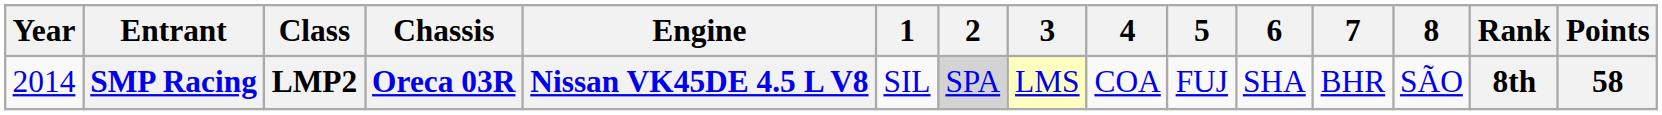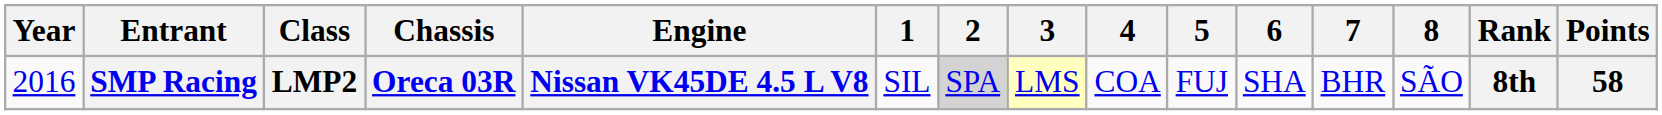 <table class="wikitable" style="text-align:center; font-size:85%">
 <tr>
 <th>Year</th>
 <th>Entrant</th>
 <th>Class</th>
 <th>Chassis</th>
 <th>Engine</th>
 <th>1</th>
 <th>2</th>
 <th>3</th>
 <th>4</th>
 <th>5</th>
 <th>6</th>
 <th>7</th>
 <th>8</th>
 <th>Rank</th>
 <th>Points</th>
 </tr>
 <tr>
-<td><a href='#'>2014</a></td>
+<td><a href='#'>2016</a></td>
 <th nowrap><a href='#'>SMP Racing</a></th>
 <th>LMP2</th>
 <th nowrap><a href='#'>Oreca 03R</a></th>
 <th nowrap><a href='#'>Nissan VK45DE 4.5 L V8</a></th>
 <td><a href='#'>SIL</a></td>
 <td style="background: lightgrey;"><a href='#'>SPA</a></td>
 <td style="background:#FFFFBF;"><a href='#'>LMS</a><br></td>
 <td><a href='#'>COA</a></td>
 <td><a href='#'>FUJ</a></td>
 <td><a href='#'>SHA</a></td>
 <td><a href='#'>BHR</a></td>
 <td><a href='#'>SÃO</a></td>
 <th>8th</th>
 <th>58</th>
 </tr>
 </table>
